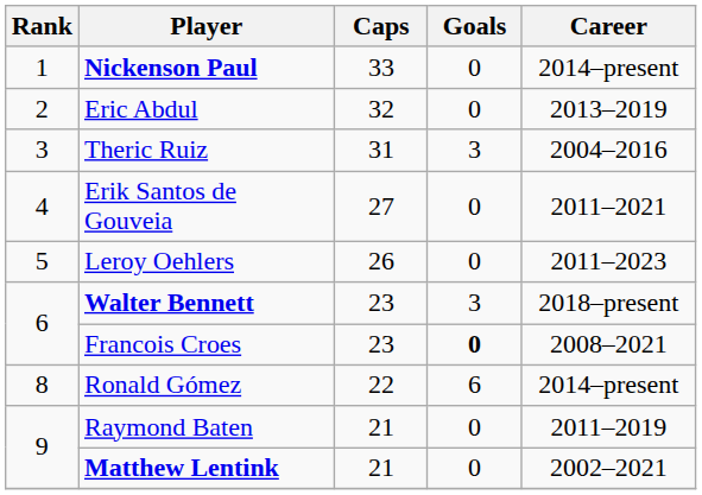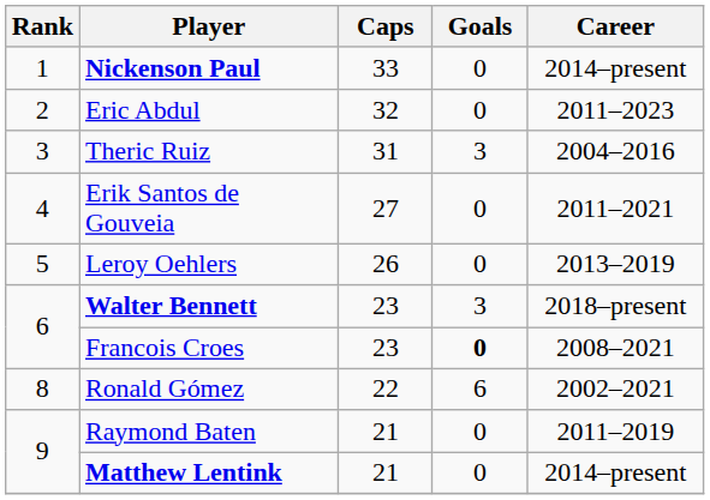 <table class="wikitable sortable" style="text-align:center;">
 <tr>
 <th width=30px>Rank</th>
 <th style="width:150px;">Player</th>
 <th width=50px>Caps</th>
 <th width=50px>Goals</th>
 <th style="width:100px;">Career</th>
 </tr>
 <tr>
 <td>1</td>
 <td style="text-align: left;"><strong><a href='#'>Nickenson Paul</a></strong></td>
 <td>33</td>
 <td>0</td>
 <td>2014–present</td>
 </tr>
 <tr>
 <td>2</td>
 <td style="text-align: left;"><a href='#'>Eric Abdul</a></td>
 <td>32</td>
 <td>0</td>
-<td>2013–2019</td>
+<td>2011–2023</td>
 </tr>
 <tr>
 <td>3</td>
 <td style="text-align: left;"><a href='#'>Theric Ruiz</a></td>
 <td>31</td>
 <td>3</td>
 <td>2004–2016</td>
 </tr>
 <tr>
 <td>4</td>
 <td style="text-align: left;"><a href='#'>Erik Santos de Gouveia</a></td>
 <td>27</td>
 <td>0</td>
 <td>2011–2021</td>
 </tr>
 <tr>
 <td>5</td>
 <td style="text-align: left;"><a href='#'>Leroy Oehlers</a></td>
 <td>26</td>
 <td>0</td>
-<td>2011–2023</td>
+<td>2013–2019</td>
 </tr>
 <tr>
 <td rowspan=2>6</td>
 <td style="text-align: left;"><strong><a href='#'>Walter Bennett</a></strong></td>
 <td>23</td>
 <td>3</td>
 <td>2018–present</td>
 </tr>
 <tr>
 <td style="text-align: left;"><a href='#'>Francois Croes</a></td>
 <td>23</td>
 <td><strong>0</strong></td>
 <td>2008–2021</td>
 </tr>
 <tr>
 <td>8</td>
 <td style="text-align: left;"><a href='#'>Ronald Gómez</a></td>
 <td>22</td>
 <td>6</td>
-<td>2014–present</td>
+<td>2002–2021</td>
 </tr>
 <tr>
 <td rowspan=2>9</td>
 <td style="text-align: left;"><a href='#'>Raymond Baten</a></td>
 <td>21</td>
 <td>0</td>
 <td>2011–2019</td>
 </tr>
 <tr>
 <td style="text-align: left;"><strong><a href='#'>Matthew Lentink</a></strong></td>
 <td>21</td>
 <td>0</td>
-<td>2002–2021</td>
+<td>2014–present</td>
 </tr>
 <tr>
 </tr>
 </table>
